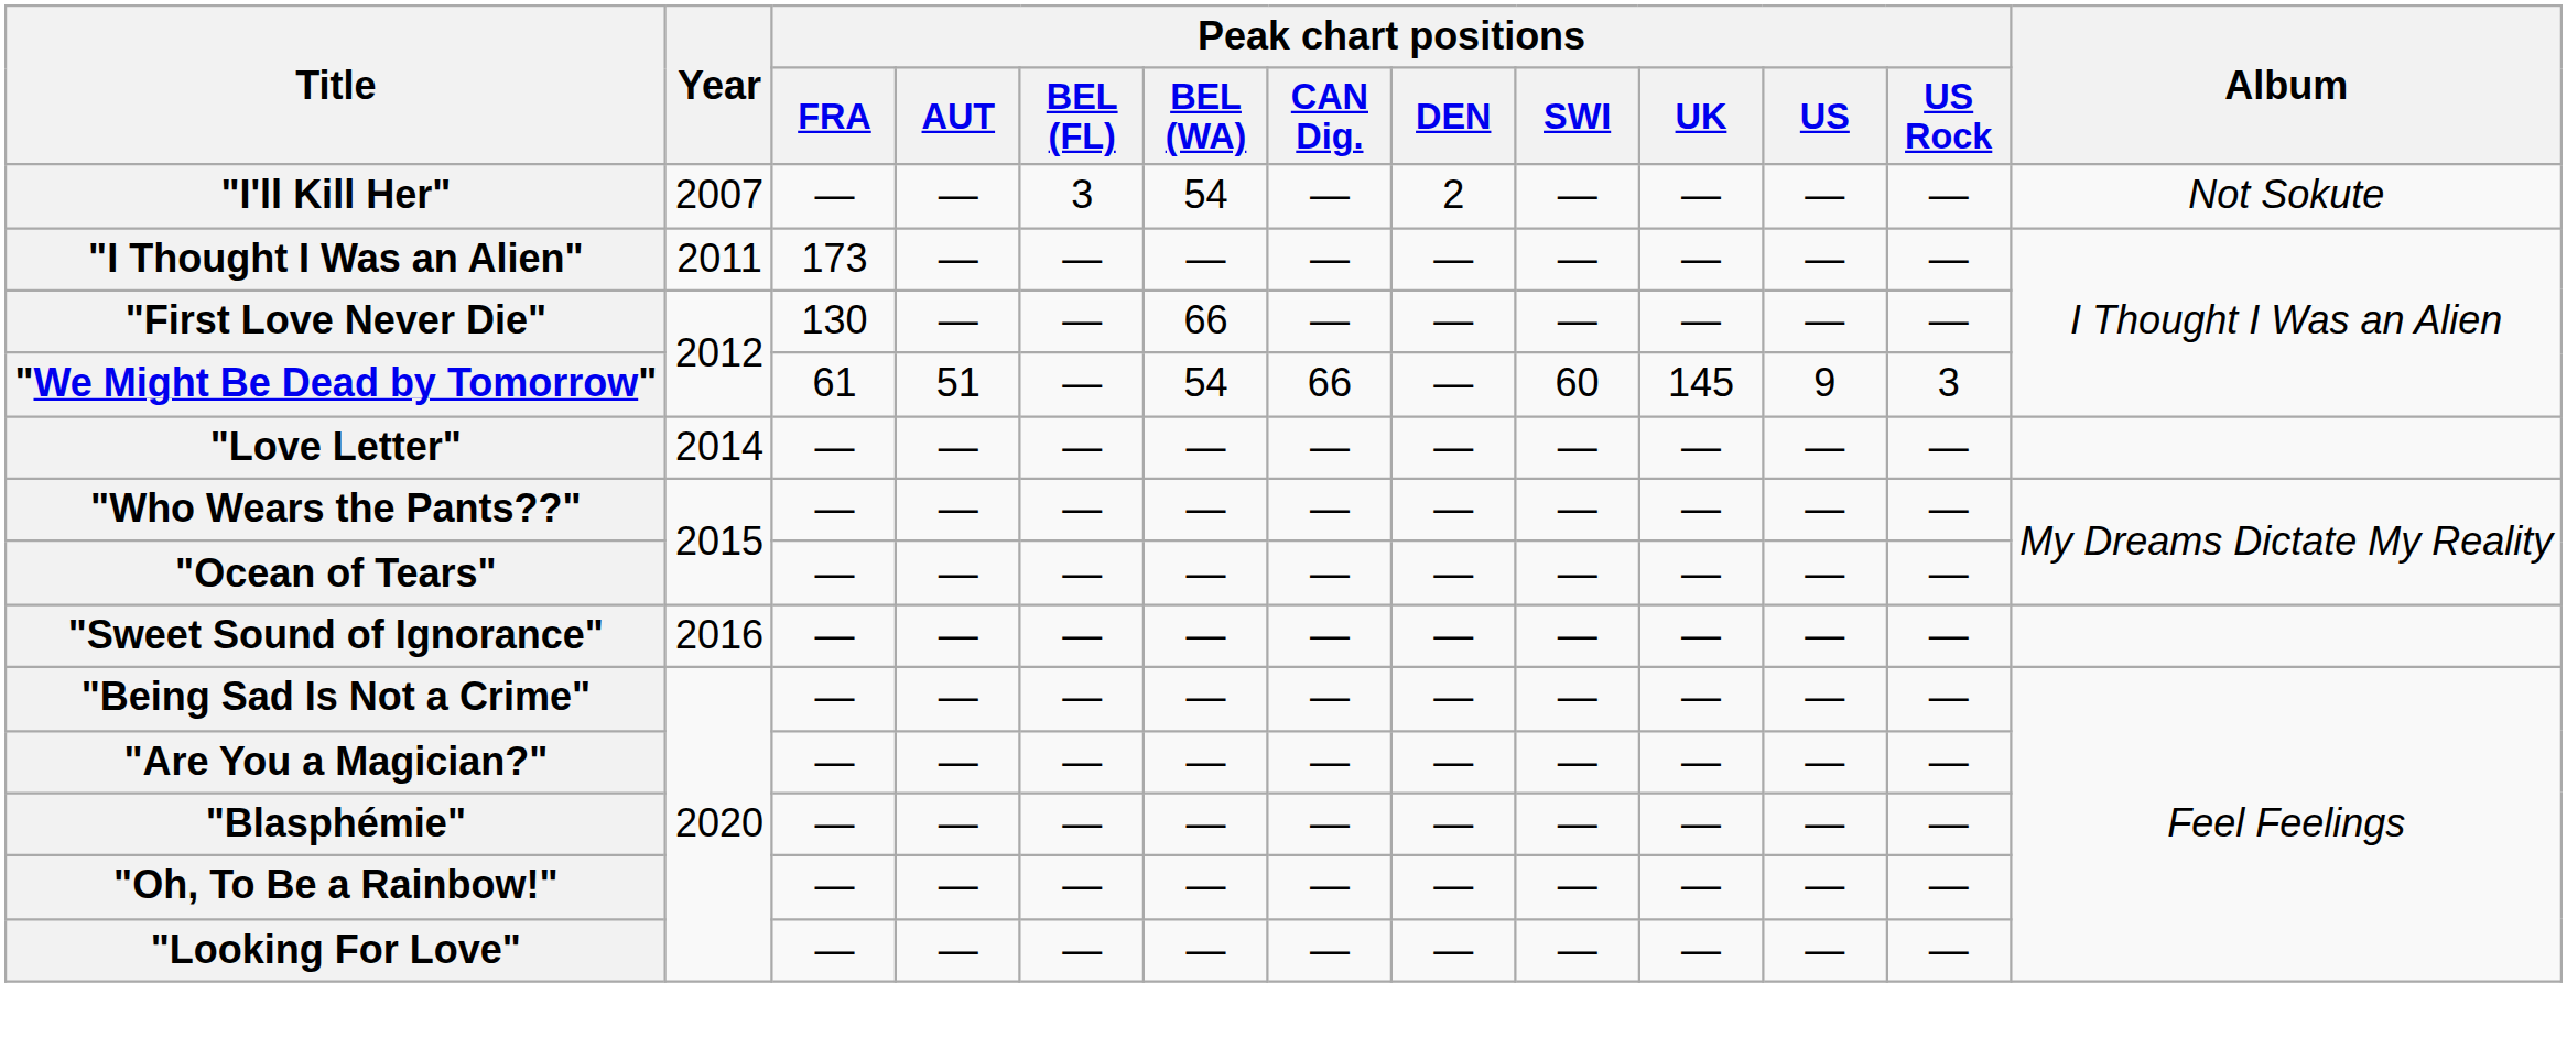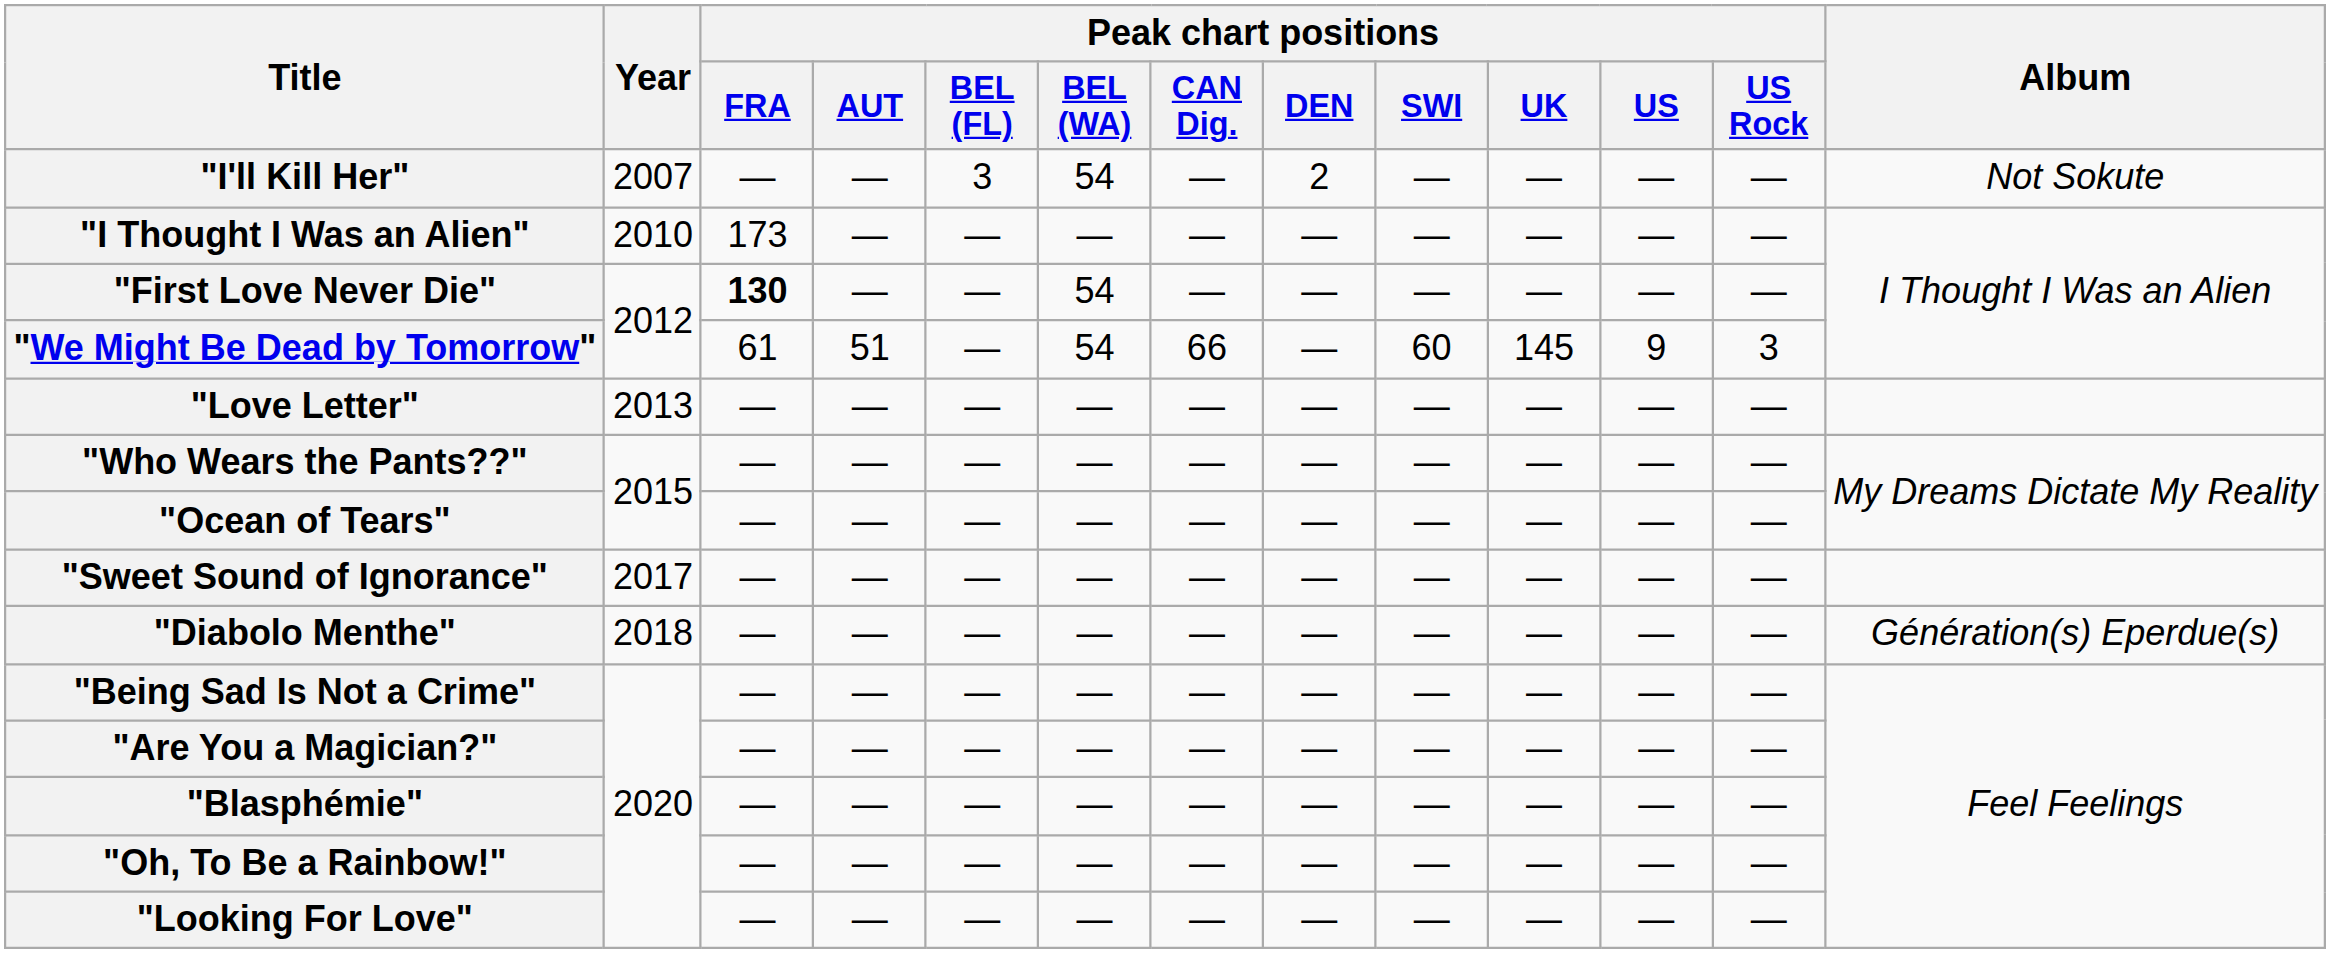 <table class="wikitable plainrowheaders" style="text-align:center;">
 <tr>
 <th rowspan=2>Title</th>
 <th rowspan=2>Year</th>
 <th colspan=10>Peak chart positions</th>
 <th rowspan=2>Album</th>
 </tr>
 <tr>
 <th style="width:3em;font-size:90%;"><a href='#'>FRA</a><br></th>
 <th style="width:3em;font-size:90%;"><a href='#'>AUT</a><br></th>
 <th style="width:3em;font-size:90%;"><a href='#'>BEL (FL)</a><br></th>
 <th style="width:3em;font-size:90%;"><a href='#'>BEL (WA)</a><br></th>
 <th style="width:3em;font-size:90%;"><a href='#'>CAN<br>Dig.</a><br></th>
 <th style="width:3em;font-size:90%;"><a href='#'>DEN</a><br></th>
 <th style="width:3em;font-size:90%;"><a href='#'>SWI</a><br></th>
 <th style="width:3em;font-size:90%;"><a href='#'>UK</a><br></th>
 <th style="width:3em;font-size:90%;"><a href='#'>US</a><br></th>
 <th style="width:3em;font-size:90%;"><a href='#'>US<br>Rock</a><br></th>
 </tr>
 <tr>
 <th scope="row">"I'll Kill Her"</th>
 <td>2007</td>
 <td>—</td>
 <td>—</td>
 <td>3</td>
 <td>54</td>
 <td>—</td>
 <td>2</td>
 <td>—</td>
 <td>—</td>
 <td>—</td>
 <td>—</td>
 <td><em>Not Sokute</em></td>
 </tr>
 <tr>
 <th scope="row">"I Thought I Was an Alien"</th>
-<td>2011</td>
+<td>2010</td>
 <td>173</td>
 <td>—</td>
 <td>—</td>
 <td>—</td>
 <td>—</td>
 <td>—</td>
 <td>—</td>
 <td>—</td>
 <td>—</td>
 <td>—</td>
 <td rowspan="3"><em>I Thought I Was an Alien</em></td>
 </tr>
 <tr>
 <th scope="row">"First Love Never Die"</th>
 <td rowspan="2">2012</td>
-<td>130</td>
+<td><strong>130</strong></td>
 <td>—</td>
 <td>—</td>
-<td>66</td>
+<td>54</td>
 <td>—</td>
 <td>—</td>
 <td>—</td>
 <td>—</td>
 <td>—</td>
 <td>—</td>
 </tr>
 <tr>
 <th scope="row">"<a href='#'>We Might Be Dead by Tomorrow</a>"</th>
 <td>61</td>
 <td>51</td>
 <td>—</td>
 <td>54</td>
 <td>66</td>
 <td>—</td>
 <td>60</td>
 <td>145</td>
 <td>9</td>
 <td>3</td>
 </tr>
 <tr>
 <th scope="row">"Love Letter"</th>
-<td>2014</td>
+<td>2013</td>
 <td>—</td>
 <td>—</td>
 <td>—</td>
 <td>—</td>
 <td>—</td>
 <td>—</td>
 <td>—</td>
 <td>—</td>
 <td>—</td>
 <td>—</td>
 <td></td>
 </tr>
 <tr>
 <th scope="row">"Who Wears the Pants??"</th>
 <td rowspan="2">2015</td>
 <td>—</td>
 <td>—</td>
 <td>—</td>
 <td>—</td>
 <td>—</td>
 <td>—</td>
 <td>—</td>
 <td>—</td>
 <td>—</td>
 <td>—</td>
 <td rowspan="2"><em>My Dreams Dictate My Reality</em></td>
 </tr>
 <tr>
 <th scope="row">"Ocean of Tears"</th>
 <td>—</td>
 <td>—</td>
 <td>—</td>
 <td>—</td>
 <td>—</td>
 <td>—</td>
 <td>—</td>
 <td>—</td>
 <td>—</td>
 <td>—</td>
 </tr>
 <tr>
 <th scope="row">"Sweet Sound of Ignorance"</th>
-<td>2016</td>
+<td>2017</td>
 <td>—</td>
 <td>—</td>
 <td>—</td>
 <td>—</td>
 <td>—</td>
 <td>—</td>
 <td>—</td>
 <td>—</td>
 <td>—</td>
 <td>—</td>
 <td></td>
+</tr>
+<tr>
+<th scope="row">"Diabolo Menthe"</th>
+<td>2018</td>
+<td>—</td>
+<td>—</td>
+<td>—</td>
+<td>—</td>
+<td>—</td>
+<td>—</td>
+<td>—</td>
+<td>—</td>
+<td>—</td>
+<td>—</td>
+<td><em>Génération(s) Eperdue(s)</em></td>
 </tr>
 <tr>
 <th scope="row">"Being Sad Is Not a Crime"</th>
 <td rowspan="5">2020</td>
 <td>—</td>
 <td>—</td>
 <td>—</td>
 <td>—</td>
 <td>—</td>
 <td>—</td>
 <td>—</td>
 <td>—</td>
 <td>—</td>
 <td>—</td>
 <td rowspan="5"><em>Feel Feelings</em></td>
 </tr>
 <tr>
 <th scope="row">"Are You a Magician?"</th>
 <td>—</td>
 <td>—</td>
 <td>—</td>
 <td>—</td>
 <td>—</td>
 <td>—</td>
 <td>—</td>
 <td>—</td>
 <td>—</td>
 <td>—</td>
 </tr>
 <tr>
 <th scope="row">"Blasphémie"</th>
 <td>—</td>
 <td>—</td>
 <td>—</td>
 <td>—</td>
 <td>—</td>
 <td>—</td>
 <td>—</td>
 <td>—</td>
 <td>—</td>
 <td>—</td>
 </tr>
 <tr>
 <th scope="row">"Oh, To Be a Rainbow!"</th>
 <td>—</td>
 <td>—</td>
 <td>—</td>
 <td>—</td>
 <td>—</td>
 <td>—</td>
 <td>—</td>
 <td>—</td>
 <td>—</td>
 <td>—</td>
 </tr>
 <tr>
 <th scope="row">"Looking For Love"</th>
 <td>—</td>
 <td>—</td>
 <td>—</td>
 <td>—</td>
 <td>—</td>
 <td>—</td>
 <td>—</td>
 <td>—</td>
 <td>—</td>
 <td>—</td>
 </tr>
 </table>
